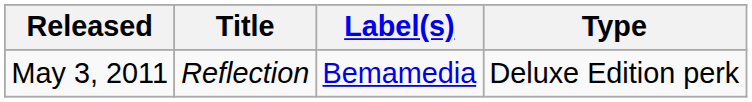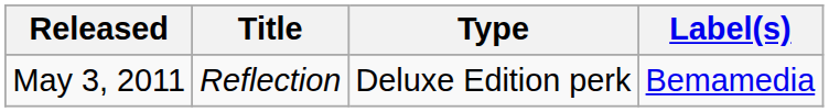 <table class="wikitable">
 <tr>
 <th>Released</th>
 <th>Title</th>
+<th>Type</th>
 <th><a href='#'>Label(s)</a></th>
-<th>Type</th>
 </tr>
 <tr>
 <td>May 3, 2011</td>
 <td><em>Reflection</em></td>
+<td>Deluxe Edition perk</td>
 <td><a href='#'>Bemamedia</a></td>
-<td>Deluxe Edition perk</td>
 </tr>
 </table>
